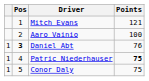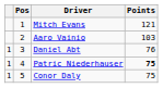 <table class="wikitable" style="font-size: 85%;">
 <tr>
 <th></th>
 <th>Pos</th>
 <th>Driver</th>
 <th>Points</th>
 </tr>
 <tr>
 <td align="left"></td>
 <td align="center">1</td>
 <td> <a href='#'>Mitch Evans</a></td>
 <td align="right">121</td>
 </tr>
 <tr>
 <td align="left"></td>
 <td align="center">2</td>
 <td> <a href='#'>Aaro Vainio</a></td>
-<td align="right">100</td>
+<td align="right">103</td>
 </tr>
 <tr>
 <td align="left"> 1</td>
-<td align="center"><strong>3</strong></td>
+<td align="center">3</td>
 <td> <a href='#'>Daniel Abt</a></td>
 <td align="right">76</td>
 </tr>
 <tr>
 <td align="left"> 1</td>
 <td align="center">4</td>
 <td> <a href='#'>Patric Niederhauser</a></td>
 <td align="right"><strong>75</strong></td>
 </tr>
 <tr>
 <td align="left"> 1</td>
 <td align="center">5</td>
 <td> <a href='#'>Conor Daly</a></td>
 <td align="right">75</td>
 </tr>
 </table>
